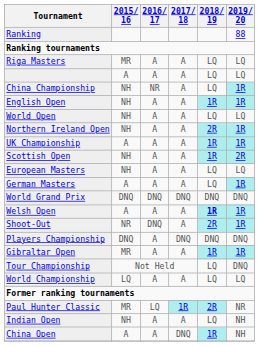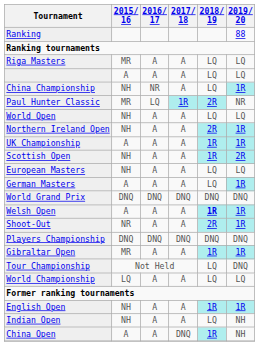 <table class="wikitable" style="font-size:85%;">
 <tr>
 <th>Tournament</th>
 <th><a href='#'>2015/<br>16</a></th>
 <th><a href='#'>2016/<br>17</a></th>
 <th><a href='#'>2017/<br>18</a></th>
 <th><a href='#'>2018/<br>19</a></th>
 <th><a href='#'>2019/<br>20</a></th>
 </tr>
 <tr>
 <td style="background:#EFEFEF;"><a href='#'>Ranking</a></td>
 <td align="center"></td>
 <td align="center"></td>
 <td align="center"></td>
 <td align="center"></td>
 <td align="center"><a href='#'>88</a></td>
 </tr>
 <tr>
 <td colspan="6"><strong>Ranking tournaments</strong></td>
 </tr>
 <tr>
 <td style="background:#EFEFEF;"><a href='#'>Riga Masters</a></td>
 <td align="center" style="color:#555555;">MR</td>
 <td align="center" style="color:#555555;">A</td>
 <td align="center" style="color:#555555;">A</td>
 <td align="center" style="color:#555555;">LQ</td>
 <td align="center" style="color:#555555;">LQ</td>
 </tr>
 <tr>
 <td style="background:#EFEFEF;"></td>
 <td align="center" style="color:#555555;">A</td>
 <td align="center" style="color:#555555;">A</td>
 <td align="center" style="color:#555555;">A</td>
 <td align="center" style="color:#555555;">LQ</td>
 <td align="center" style="color:#555555;">LQ</td>
 </tr>
 <tr>
 <td style="background:#EFEFEF;"><a href='#'>China Championship</a></td>
 <td align="center" style="color:#555555;">NH</td>
 <td align="center" style="color:#555555;">NR</td>
 <td align="center" style="color:#555555;">A</td>
 <td align="center" style="color:#555555;">LQ</td>
 <td align="center" style="background:#afeeee;"><a href='#'>1R</a></td>
 </tr>
 <tr>
-<td style="background:#EFEFEF;"><a href='#'>English Open</a></td>
-<td align="center" style="color:#555555;">NH</td>
-<td align="center" style="color:#555555;">A</td>
-<td align="center" style="color:#555555;">A</td>
+<td style="background:#EFEFEF;"><a href='#'>Paul Hunter Classic</a></td>
+<td align="center" style="color:#555555;">MR</td>
+<td align="center" style="color:#555555;">LQ</td>
 <td align="center" style="background:#afeeee;"><a href='#'>1R</a></td>
-<td align="center" style="background:#afeeee;"><a href='#'>1R</a></td>
+<td align="center" style="background:#afeeee;"><a href='#'>2R</a></td>
+<td align="center" style="color:#555555;">NR</td>
 </tr>
 <tr>
 <td style="background:#EFEFEF;"><a href='#'>World Open</a></td>
 <td align="center" style="color:#555555;">NH</td>
 <td align="center" style="color:#555555;">A</td>
 <td align="center" style="color:#555555;">A</td>
 <td align="center" style="color:#555555;">LQ</td>
 <td align="center" style="color:#555555;">LQ</td>
 </tr>
 <tr>
 <td style="background:#EFEFEF;"><a href='#'>Northern Ireland Open</a></td>
 <td align="center" style="color:#555555;">NH</td>
 <td align="center" style="color:#555555;">A</td>
 <td align="center" style="color:#555555;">A</td>
 <td align="center" style="background:#afeeee;"><a href='#'>2R</a></td>
 <td align="center" style="background:#afeeee;"><a href='#'>1R</a></td>
 </tr>
 <tr>
 <td style="background:#EFEFEF;"><a href='#'>UK Championship</a></td>
 <td align="center" style="color:#555555;">A</td>
 <td align="center" style="color:#555555;">A</td>
 <td align="center" style="color:#555555;">A</td>
 <td align="center" style="background:#afeeee;"><a href='#'>1R</a></td>
 <td align="center" style="background:#afeeee;"><a href='#'>1R</a></td>
 </tr>
 <tr>
 <td style="background:#EFEFEF;"><a href='#'>Scottish Open</a></td>
 <td align="center" style="color:#555555;">NH</td>
 <td align="center" style="color:#555555;">A</td>
 <td align="center" style="color:#555555;">A</td>
 <td align="center" style="background:#afeeee;"><a href='#'>1R</a></td>
 <td align="center" style="background:#afeeee;"><a href='#'>2R</a></td>
 </tr>
 <tr>
 <td style="background:#EFEFEF;"><a href='#'>European Masters</a></td>
 <td align="center" style="color:#555555;">NH</td>
 <td align="center" style="color:#555555;">A</td>
 <td align="center" style="color:#555555;">A</td>
 <td align="center" style="color:#555555;">LQ</td>
 <td align="center" style="color:#555555;">LQ</td>
 </tr>
 <tr>
 <td style="background:#EFEFEF;"><a href='#'>German Masters</a></td>
 <td align="center" style="color:#555555;">A</td>
 <td align="center" style="color:#555555;">A</td>
 <td align="center" style="color:#555555;">A</td>
 <td align="center" style="color:#555555;">LQ</td>
 <td align="center" style="background:#afeeee;"><a href='#'>1R</a></td>
 </tr>
 <tr>
 <td style="background:#EFEFEF;"><a href='#'>World Grand Prix</a></td>
 <td align="center" style="color:#555555;">DNQ</td>
 <td align="center" style="color:#555555;">DNQ</td>
 <td align="center" style="color:#555555;">DNQ</td>
 <td align="center" style="color:#555555;">DNQ</td>
 <td align="center" style="color:#555555;">DNQ</td>
 </tr>
 <tr>
 <td style="background:#EFEFEF;"><a href='#'>Welsh Open</a></td>
 <td align="center" style="color:#555555;">A</td>
 <td align="center" style="color:#555555;">A</td>
 <td align="center" style="color:#555555;">A</td>
 <td align="center" style="background:#afeeee;"><strong><a href='#'>1R</a></strong></td>
 <td align="center" style="background:#afeeee;"><a href='#'>1R</a></td>
 </tr>
 <tr>
 <td style="background:#EFEFEF;"><a href='#'>Shoot-Out</a></td>
 <td align="center" style="color:#555555;">NR</td>
-<td align="center" style="color:#555555;">DNQ</td>
+<td align="center" style="color:#555555;">A</td>
 <td align="center" style="color:#555555;">A</td>
 <td align="center" style="background:#afeeee;"><a href='#'>2R</a></td>
 <td align="center" style="background:#afeeee;"><a href='#'>1R</a></td>
 </tr>
 <tr>
 <td style="background:#EFEFEF;"><a href='#'>Players Championship</a></td>
 <td align="center" style="color:#555555;">DNQ</td>
-<td align="center" style="color:#555555;">A</td>
+<td align="center" style="color:#555555;">DNQ</td>
 <td align="center" style="color:#555555;">DNQ</td>
 <td align="center" style="color:#555555;">DNQ</td>
 <td align="center" style="color:#555555;">DNQ</td>
 </tr>
 <tr>
 <td style="background:#EFEFEF;"><a href='#'>Gibraltar Open</a></td>
 <td align="center" style="color:#555555;">MR</td>
 <td align="center" style="color:#555555;">A</td>
 <td align="center" style="color:#555555;">A</td>
 <td align="center" style="background:#afeeee;"><a href='#'>1R</a></td>
 <td align="center" style="background:#afeeee;"><a href='#'>1R</a></td>
 </tr>
 <tr>
 <td style="background:#EFEFEF;"><a href='#'>Tour Championship</a></td>
 <td align="center" colspan="3" style="color:#555555;">Not Held</td>
 <td align="center" style="color:#555555;">LQ</td>
 <td align="center" style="color:#555555;">DNQ</td>
 </tr>
 <tr>
 <td style="background:#EFEFEF;"><a href='#'>World Championship</a></td>
 <td align="center" style="color:#555555;">LQ</td>
 <td align="center" style="color:#555555;">A</td>
 <td align="center" style="color:#555555;">A</td>
 <td align="center" style="color:#555555;">LQ</td>
 <td align="center" style="color:#555555;">LQ</td>
 </tr>
 <tr>
 <td colspan="6"><strong>Former ranking tournaments</strong></td>
 </tr>
 <tr>
-<td style="background:#EFEFEF;"><a href='#'>Paul Hunter Classic</a></td>
-<td align="center" style="color:#555555;">MR</td>
-<td align="center" style="color:#555555;">LQ</td>
+<td style="background:#EFEFEF;"><a href='#'>English Open</a></td>
+<td align="center" style="color:#555555;">NH</td>
+<td align="center" style="color:#555555;">A</td>
+<td align="center" style="color:#555555;">A</td>
 <td align="center" style="background:#afeeee;"><a href='#'>1R</a></td>
-<td align="center" style="background:#afeeee;"><a href='#'>2R</a></td>
-<td align="center" style="color:#555555;">NR</td>
+<td align="center" style="background:#afeeee;"><a href='#'>1R</a></td>
 </tr>
 <tr>
 <td style="background:#EFEFEF;"><a href='#'>Indian Open</a></td>
 <td align="center" style="color:#555555;">NH</td>
 <td align="center" style="color:#555555;">A</td>
 <td align="center" style="color:#555555;">A</td>
 <td align="center" style="color:#555555;">LQ</td>
 <td align="center" style="color:#555555;">NH</td>
 </tr>
 <tr>
 <td style="background:#EFEFEF;"><a href='#'>China Open</a></td>
 <td align="center" style="color:#555555;">A</td>
 <td align="center" style="color:#555555;">A</td>
 <td align="center" style="color:#555555;">DNQ</td>
 <td align="center" style="background:#afeeee;"><a href='#'>1R</a></td>
 <td align="center" style="color:#555555;">NH</td>
 </tr>
 <tr>
 </tr>
 </table>
